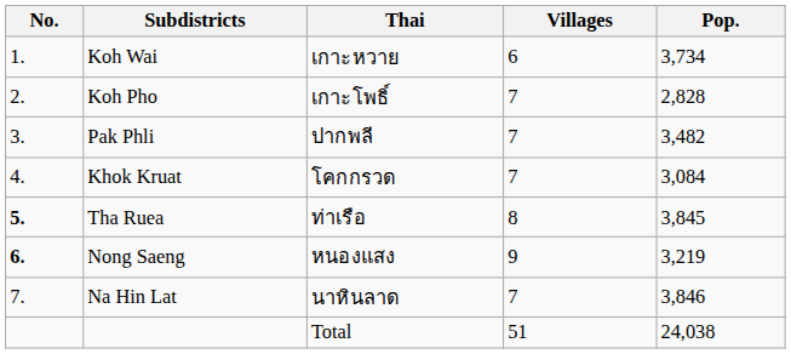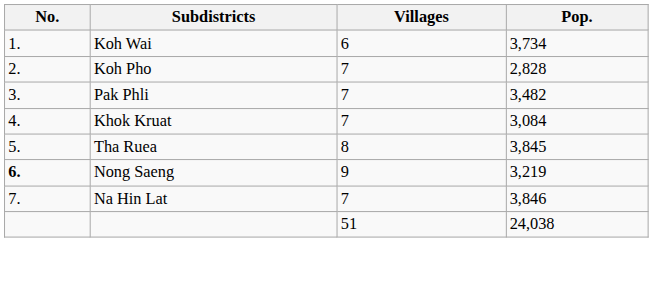 <table class="wikitable" style="width:50%;">
 <tr>
 <th>No.</th>
 <th>Subdistricts</th>
-<th>Thai</th>
 <th>Villages</th>
 <th>Pop.</th>
 </tr>
 <tr>
 <td>1.</td>
 <td>Koh Wai</td>
-<td>เกาะหวาย</td>
 <td>6</td>
 <td>3,734</td>
 </tr>
 <tr>
 <td>2.</td>
 <td>Koh Pho</td>
-<td>เกาะโพธิ์</td>
 <td>7</td>
 <td>2,828</td>
 </tr>
 <tr>
 <td>3.</td>
 <td>Pak Phli</td>
-<td>ปากพลี</td>
 <td>7</td>
 <td>3,482</td>
 </tr>
 <tr>
 <td>4.</td>
 <td>Khok Kruat</td>
-<td>โคกกรวด</td>
 <td>7</td>
 <td>3,084</td>
 </tr>
 <tr>
-<td><strong>5.</strong></td>
+<td>5.</td>
 <td>Tha Ruea</td>
-<td>ท่าเรือ</td>
 <td>8</td>
 <td>3,845</td>
 </tr>
 <tr>
 <td><strong>6.</strong></td>
 <td>Nong Saeng</td>
-<td>หนองแสง</td>
 <td>9</td>
 <td>3,219</td>
 </tr>
 <tr>
 <td>7.</td>
 <td>Na Hin Lat</td>
-<td>นาหินลาด</td>
 <td>7</td>
 <td>3,846</td>
 </tr>
 <tr>
 <td></td>
 <td></td>
-<td>Total</td>
 <td>51</td>
 <td>24,038</td>
 </tr>
 </table>
